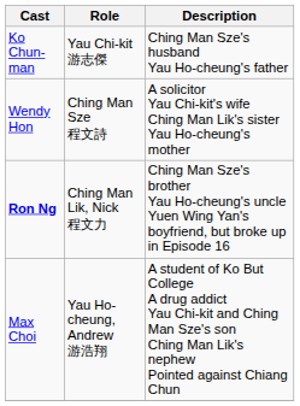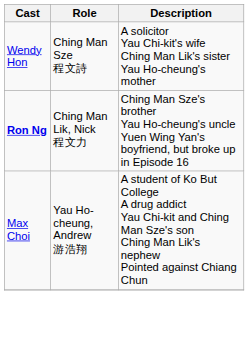 <table class="wikitable" width="55%">
 <tr>
 <th>Cast</th>
 <th>Role</th>
 <th>Description</th>
-</tr>
-<tr>
-<td><a href='#'>Ko Chun-man</a></td>
-<td>Yau Chi-kit<br>游志傑</td>
-<td>Ching Man Sze's husband<br>Yau Ho-cheung's father</td>
 </tr>
 <tr>
 <td><a href='#'>Wendy Hon</a></td>
 <td>Ching Man Sze<br>程文詩</td>
 <td>A solicitor<br>Yau Chi-kit's wife<br>Ching Man Lik's sister<br>Yau Ho-cheung's mother</td>
 </tr>
 <tr>
 <td><strong><a href='#'>Ron Ng</a></strong></td>
 <td>Ching Man Lik, Nick<br>程文力</td>
 <td>Ching Man Sze's brother<br>Yau Ho-cheung's uncle<br>Yuen Wing Yan's boyfriend, but broke up in Episode 16</td>
 </tr>
 <tr>
 <td><a href='#'>Max Choi</a></td>
 <td>Yau Ho-cheung, Andrew<br>游浩翔</td>
 <td>A student of Ko But College<br>A drug addict<br>Yau Chi-kit and Ching Man Sze's son<br>Ching Man Lik's nephew<br>Pointed against Chiang Chun</td>
 </tr>
 <tr>
 </tr>
 </table>
